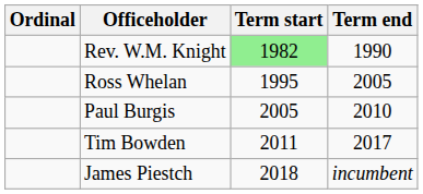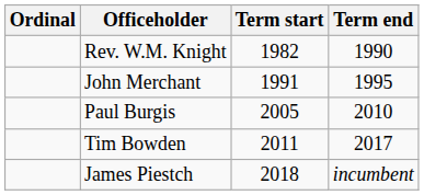 <table class="wikitable sortable">
 <tr>
 <th>Ordinal</th>
 <th>Officeholder</th>
 <th>Term start</th>
 <th>Term end</th>
 </tr>
 <tr>
 <td align=center></td>
 <td>Rev. W.M. Knight</td>
-<td align=center style="background: lightgreen;">1982</td>
+<td align=center>1982</td>
 <td align=center>1990</td>
 </tr>
 <tr>
 <td align=center></td>
-<td>Ross Whelan</td>
+<td>John Merchant</td>
+<td align=center>1991</td>
 <td align=center>1995</td>
-<td align=center>2005</td>
 </tr>
 <tr>
 <td align=center></td>
 <td>Paul Burgis</td>
 <td align=center>2005</td>
 <td align=center>2010</td>
 </tr>
 <tr>
 <td align=center></td>
 <td>Tim Bowden</td>
 <td align=center>2011</td>
 <td align=center>2017</td>
 </tr>
 <tr>
 <td align=center></td>
 <td>James Piestch</td>
 <td align=center>2018</td>
 <td align=center><em>incumbent</em></td>
 </tr>
 </table>
